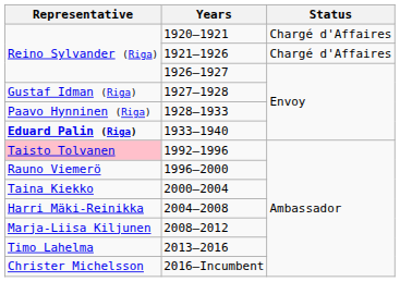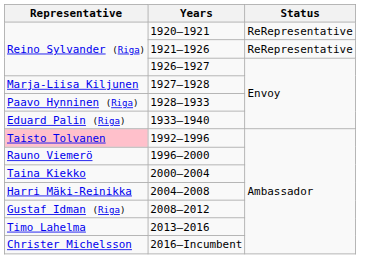 <table class="wikitable sortable">
 <tr>
 <th>Representative</th>
 <th>Years</th>
 <th>Status</th>
 </tr>
 <tr>
 <td rowspan="3"><a href='#'>Reino Sylvander</a> <small>(<a href='#'>Riga</a>)</small></td>
 <td>1920–1921</td>
-<td>Chargé d'Affaires</td>
+<td>ReRepresentative</td>
 </tr>
 <tr>
 <td>1921–1926</td>
-<td>Chargé d'Affaires</td>
+<td>ReRepresentative</td>
 </tr>
 <tr>
 <td>1926–1927</td>
 <td rowspan="4">Envoy</td>
 </tr>
 <tr>
-<td><a href='#'>Gustaf Idman</a> <small>(<a href='#'>Riga</a>)</small></td>
+<td><a href='#'>Marja-Liisa Kiljunen</a></td>
 <td>1927–1928</td>
 </tr>
 <tr>
 <td><a href='#'>Paavo Hynninen</a> <small>(<a href='#'>Riga</a>)</small></td>
 <td>1928–1933</td>
 </tr>
 <tr>
-<td><strong><a href='#'>Eduard Palin</a> <small>(<a href='#'>Riga</a>)</small></strong></td>
+<td><a href='#'>Eduard Palin</a> <small>(<a href='#'>Riga</a>)</small></td>
 <td>1933–1940</td>
 </tr>
 <tr>
 <td style="background: pink;"><a href='#'>Taisto Tolvanen</a></td>
 <td>1992–1996</td>
 <td rowspan="7">Ambassador</td>
 </tr>
 <tr>
 <td><a href='#'>Rauno Viemerö</a></td>
 <td>1996–2000</td>
 </tr>
 <tr>
 <td><a href='#'>Taina Kiekko</a></td>
 <td>2000–2004</td>
 </tr>
 <tr>
 <td><a href='#'>Harri Mäki-Reinikka</a></td>
 <td>2004–2008</td>
 </tr>
 <tr>
-<td><a href='#'>Marja-Liisa Kiljunen</a></td>
+<td><a href='#'>Gustaf Idman</a> <small>(<a href='#'>Riga</a>)</small></td>
 <td>2008–2012</td>
 </tr>
 <tr>
 <td><a href='#'>Timo Lahelma</a></td>
 <td>2013–2016</td>
 </tr>
 <tr>
 <td><a href='#'>Christer Michelsson</a></td>
 <td>2016–Incumbent</td>
 </tr>
 </table>
